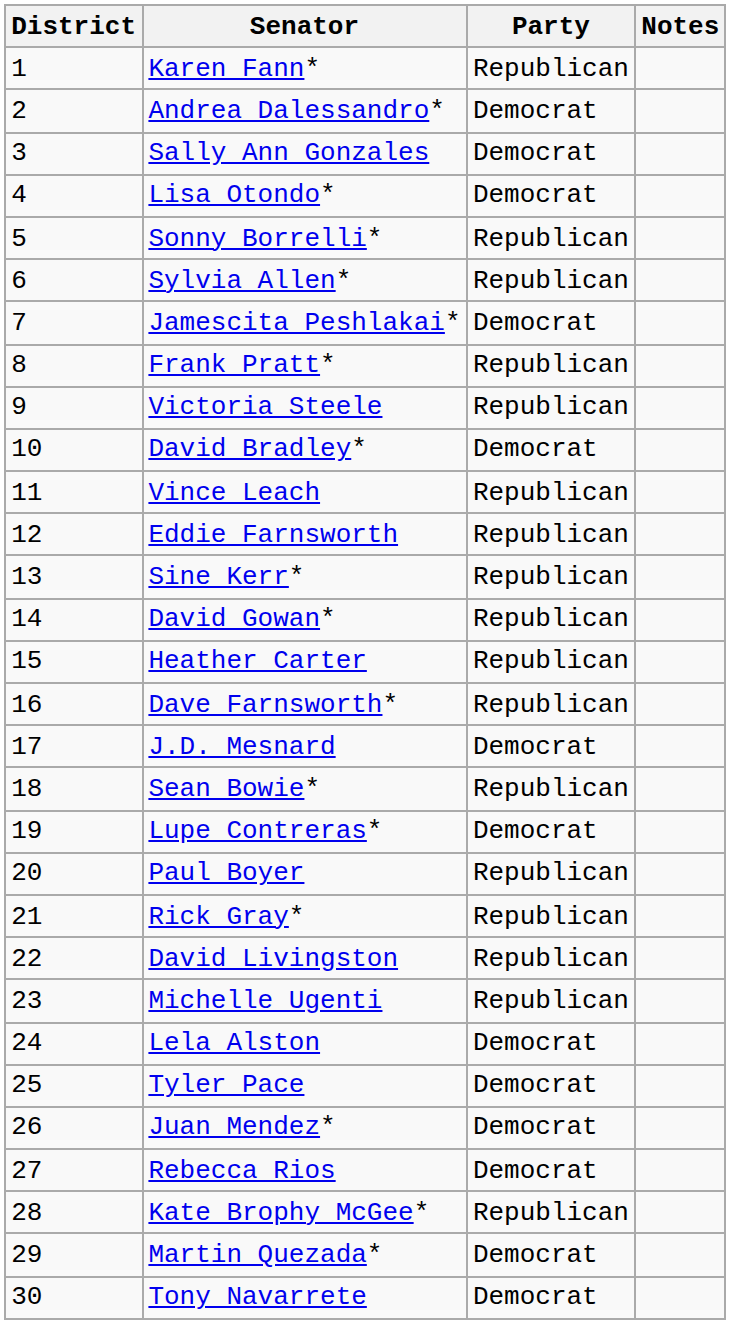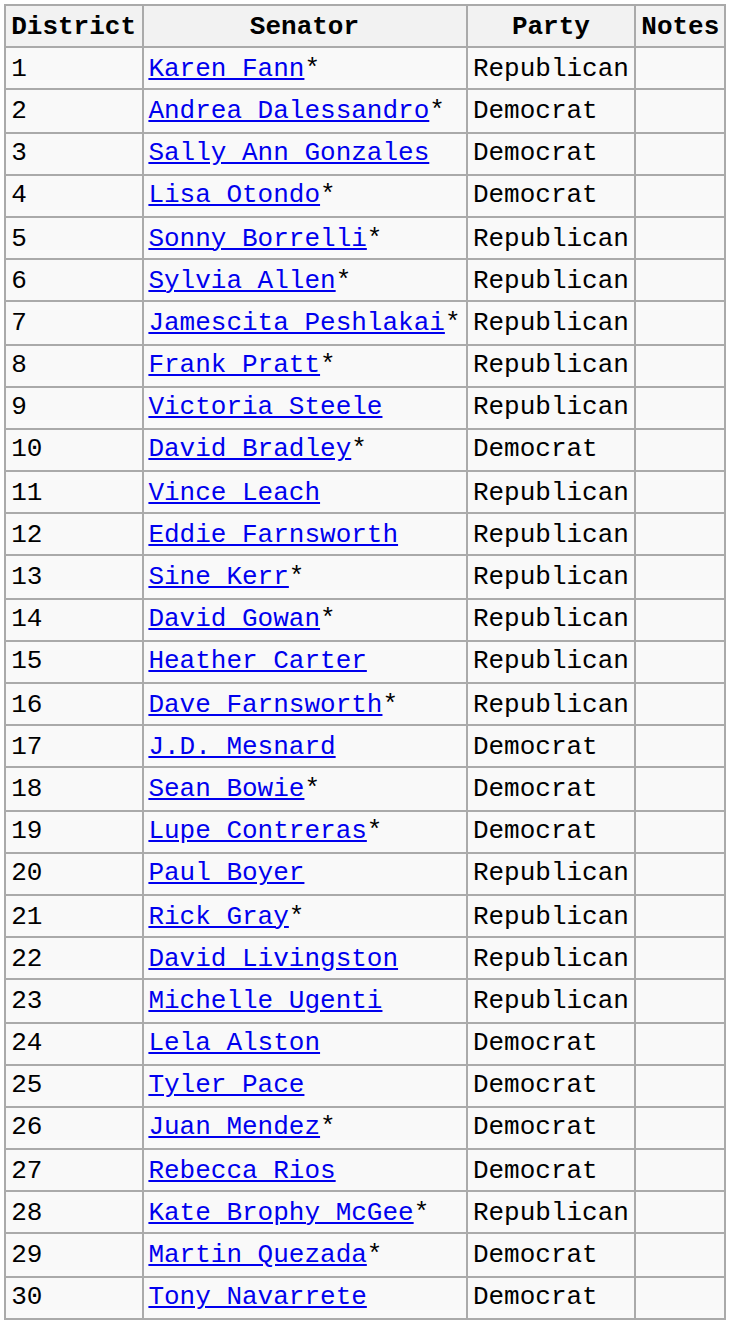 <table class=wikitable>
 <tr>
 <th>District</th>
 <th>Senator</th>
 <th>Party</th>
 <th>Notes</th>
 </tr>
 <tr>
 <td>1</td>
 <td><a href='#'>Karen Fann</a>*</td>
 <td>Republican</td>
 <td></td>
 </tr>
 <tr>
 <td>2</td>
 <td><a href='#'>Andrea Dalessandro</a>*</td>
 <td>Democrat</td>
 <td></td>
 </tr>
 <tr>
 <td>3</td>
 <td><a href='#'>Sally Ann Gonzales</a></td>
 <td>Democrat</td>
 <td></td>
 </tr>
 <tr>
 <td>4</td>
 <td><a href='#'>Lisa Otondo</a>*</td>
 <td>Democrat</td>
 <td></td>
 </tr>
 <tr>
 <td>5</td>
 <td><a href='#'>Sonny Borrelli</a>*</td>
 <td>Republican</td>
 <td></td>
 </tr>
 <tr>
 <td>6</td>
 <td><a href='#'>Sylvia Allen</a>*</td>
 <td>Republican</td>
 <td></td>
 </tr>
 <tr>
 <td>7</td>
 <td><a href='#'>Jamescita Peshlakai</a>*</td>
-<td>Democrat</td>
+<td>Republican</td>
 <td></td>
 </tr>
 <tr>
 <td>8</td>
 <td><a href='#'>Frank Pratt</a>*</td>
 <td>Republican</td>
 <td></td>
 </tr>
 <tr>
 <td>9</td>
 <td><a href='#'>Victoria Steele</a></td>
 <td>Republican</td>
 <td></td>
 </tr>
 <tr>
 <td>10</td>
 <td><a href='#'>David Bradley</a>*</td>
 <td>Democrat</td>
 <td></td>
 </tr>
 <tr>
 <td>11</td>
 <td><a href='#'>Vince Leach</a></td>
 <td>Republican</td>
 <td></td>
 </tr>
 <tr>
 <td>12</td>
 <td><a href='#'>Eddie Farnsworth</a></td>
 <td>Republican</td>
 <td></td>
 </tr>
 <tr>
 <td>13</td>
 <td><a href='#'>Sine Kerr</a>*</td>
 <td>Republican</td>
 <td></td>
 </tr>
 <tr>
 <td>14</td>
 <td><a href='#'>David Gowan</a>*</td>
 <td>Republican</td>
 <td></td>
 </tr>
 <tr>
 <td>15</td>
 <td><a href='#'>Heather Carter</a></td>
 <td>Republican</td>
 <td></td>
 </tr>
 <tr>
 <td>16</td>
 <td><a href='#'>Dave Farnsworth</a>*</td>
 <td>Republican</td>
 <td></td>
 </tr>
 <tr>
 <td>17</td>
 <td><a href='#'>J.D. Mesnard</a></td>
 <td>Democrat</td>
 <td></td>
 </tr>
 <tr>
 <td>18</td>
 <td><a href='#'>Sean Bowie</a>*</td>
-<td>Republican</td>
+<td>Democrat</td>
 <td></td>
 </tr>
 <tr>
 <td>19</td>
 <td><a href='#'>Lupe Contreras</a>*</td>
 <td>Democrat</td>
 <td></td>
 </tr>
 <tr>
 <td>20</td>
 <td><a href='#'>Paul Boyer</a></td>
 <td>Republican</td>
 <td></td>
 </tr>
 <tr>
 <td>21</td>
 <td><a href='#'>Rick Gray</a>*</td>
 <td>Republican</td>
 <td></td>
 </tr>
 <tr>
 <td>22</td>
 <td><a href='#'>David Livingston</a></td>
 <td>Republican</td>
 <td></td>
 </tr>
 <tr>
 <td>23</td>
 <td><a href='#'>Michelle Ugenti</a></td>
 <td>Republican</td>
 <td></td>
 </tr>
 <tr>
 <td>24</td>
 <td><a href='#'>Lela Alston</a></td>
 <td>Democrat</td>
 <td></td>
 </tr>
 <tr>
 <td>25</td>
 <td><a href='#'>Tyler Pace</a></td>
 <td>Democrat</td>
 <td></td>
 </tr>
 <tr>
 <td>26</td>
 <td><a href='#'>Juan Mendez</a>*</td>
 <td>Democrat</td>
 <td></td>
 </tr>
 <tr>
 <td>27</td>
 <td><a href='#'>Rebecca Rios</a></td>
 <td>Democrat</td>
 <td></td>
 </tr>
 <tr>
 <td>28</td>
 <td><a href='#'>Kate Brophy McGee</a>*</td>
 <td>Republican</td>
 <td></td>
 </tr>
 <tr>
 <td>29</td>
 <td><a href='#'>Martin Quezada</a>*</td>
 <td>Democrat</td>
 <td></td>
 </tr>
 <tr>
 <td>30</td>
 <td><a href='#'>Tony Navarrete</a></td>
 <td>Democrat</td>
 <td></td>
 </tr>
 <tr>
 </tr>
 </table>
